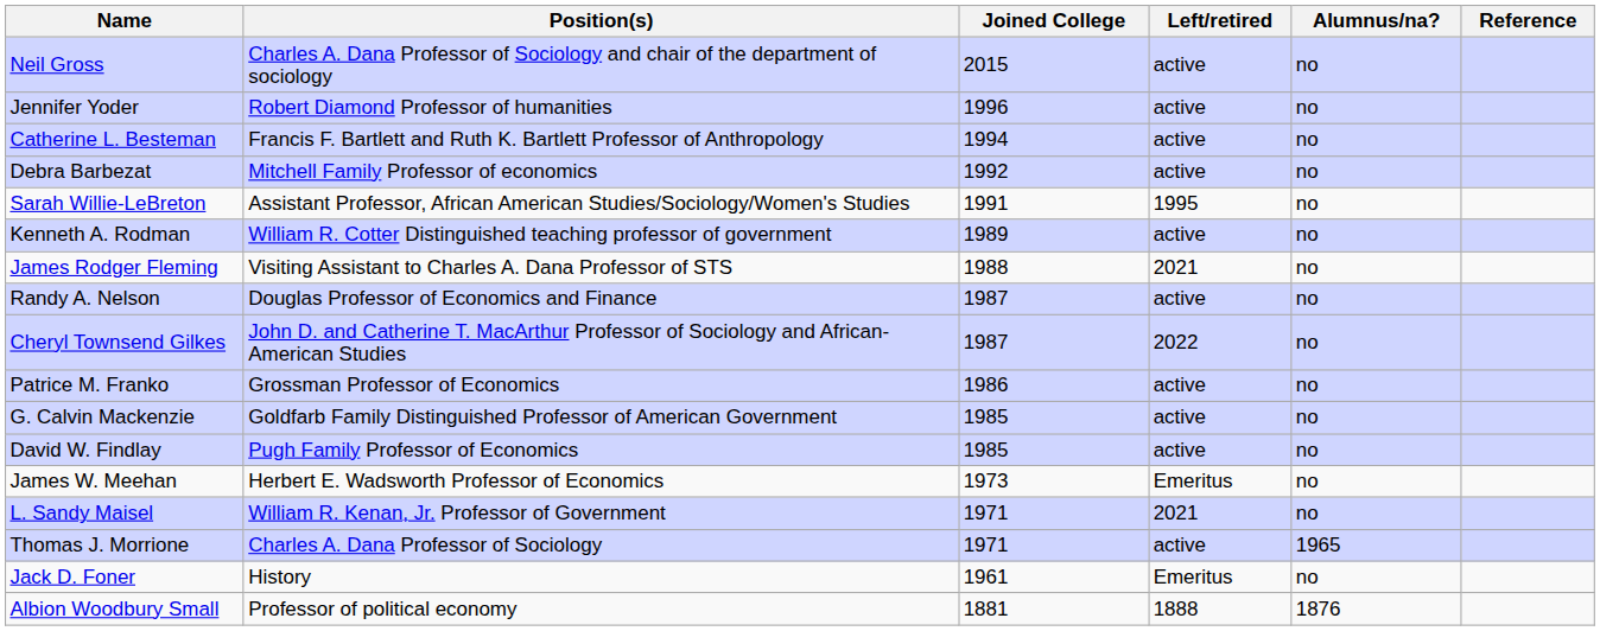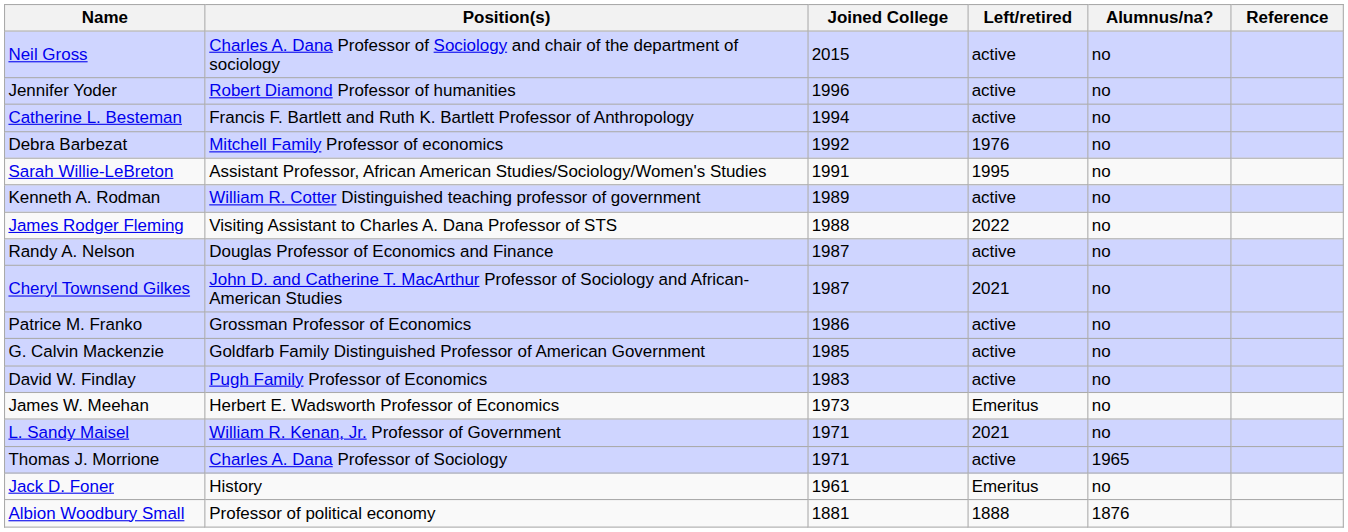 <table class="wikitable sortable" style="width:100%">
 <tr>
 <th style="width:15%;">Name</th>
 <th style="width:45%;">Position(s)</th>
 <th style="width:*;">Joined College</th>
 <th style="width:*;">Left/retired</th>
 <th style="width:*;">Alumnus/na?</th>
 <th style="width:*;" class="unsortable">Reference</th>
 </tr>
 <tr style="background:#cfd5ff;">
 <td><a href='#'>Neil Gross</a></td>
 <td><a href='#'>Charles A. Dana</a> Professor of <a href='#'>Sociology</a> and chair of the department of sociology</td>
 <td>2015</td>
 <td>active</td>
 <td>no</td>
 <td></td>
 </tr>
 <tr style="background:#cfd5ff;">
 <td>Jennifer Yoder</td>
 <td><a href='#'>Robert Diamond</a> Professor of humanities</td>
 <td>1996</td>
 <td>active</td>
 <td>no</td>
 <td></td>
 </tr>
 <tr style="background:#cfd5ff;">
 <td><a href='#'>Catherine L. Besteman</a></td>
 <td>Francis F. Bartlett and Ruth K. Bartlett Professor of Anthropology</td>
 <td>1994</td>
 <td>active</td>
 <td>no</td>
 <td></td>
 </tr>
 <tr style="background:#cfd5ff;">
 <td>Debra Barbezat</td>
 <td><a href='#'>Mitchell Family</a> Professor of economics</td>
 <td>1992</td>
-<td>active</td>
+<td>1976</td>
 <td>no</td>
 <td></td>
 </tr>
 <tr>
 <td><a href='#'>Sarah Willie-LeBreton</a></td>
 <td>Assistant Professor, African American Studies/Sociology/Women's Studies</td>
 <td>1991</td>
 <td>1995</td>
 <td>no</td>
 <td></td>
 </tr>
 <tr style="background:#cfd5ff;">
 <td>Kenneth A. Rodman</td>
 <td><a href='#'>William R. Cotter</a> Distinguished teaching professor of government</td>
 <td>1989</td>
 <td>active</td>
 <td>no</td>
 <td></td>
 </tr>
 <tr>
 <td><a href='#'>James Rodger Fleming</a></td>
 <td>Visiting Assistant to Charles A. Dana Professor of STS</td>
 <td>1988</td>
-<td>2021</td>
+<td>2022</td>
 <td>no</td>
 <td></td>
 </tr>
 <tr style="background:#cfd5ff;">
 <td>Randy A. Nelson</td>
 <td>Douglas Professor of Economics and Finance</td>
 <td>1987</td>
 <td>active</td>
 <td>no</td>
 <td></td>
 </tr>
 <tr style="background:#cfd5ff;">
 <td><a href='#'>Cheryl Townsend Gilkes</a></td>
 <td><a href='#'>John D. and Catherine T. MacArthur</a> Professor of Sociology and African-American Studies</td>
 <td>1987</td>
-<td>2022</td>
+<td>2021</td>
 <td>no</td>
 <td></td>
 </tr>
 <tr style="background:#cfd5ff;">
 <td>Patrice M. Franko</td>
 <td>Grossman Professor of Economics</td>
 <td>1986</td>
 <td>active</td>
 <td>no</td>
 <td></td>
 </tr>
 <tr style="background:#cfd5ff;">
 <td>G. Calvin Mackenzie</td>
 <td>Goldfarb Family Distinguished Professor of American Government</td>
 <td>1985</td>
 <td>active</td>
 <td>no</td>
 <td></td>
 </tr>
 <tr style="background:#cfd5ff;">
 <td>David W. Findlay</td>
 <td><a href='#'>Pugh Family</a> Professor of Economics</td>
-<td>1985</td>
+<td>1983</td>
 <td>active</td>
 <td>no</td>
 <td></td>
 </tr>
 <tr>
 <td>James W. Meehan</td>
 <td>Herbert E. Wadsworth Professor of Economics</td>
 <td>1973</td>
 <td>Emeritus</td>
 <td>no</td>
 <td></td>
 </tr>
 <tr style="background:#cfd5ff;">
 <td><a href='#'>L. Sandy Maisel</a></td>
 <td><a href='#'>William R. Kenan, Jr.</a> Professor of Government</td>
 <td>1971</td>
 <td>2021</td>
 <td>no</td>
 <td></td>
 </tr>
 <tr style="background:#cfd5ff;">
 <td>Thomas J. Morrione</td>
 <td><a href='#'>Charles A. Dana</a> Professor of Sociology</td>
 <td>1971</td>
 <td>active</td>
 <td>1965</td>
 <td></td>
 </tr>
 <tr>
 <td><a href='#'>Jack D. Foner</a></td>
 <td>History</td>
 <td>1961</td>
 <td>Emeritus</td>
 <td>no</td>
 <td></td>
 </tr>
 <tr>
 <td><a href='#'>Albion Woodbury Small</a></td>
 <td>Professor of political economy</td>
 <td>1881</td>
 <td>1888</td>
 <td>1876</td>
 <td></td>
 </tr>
 </table>
